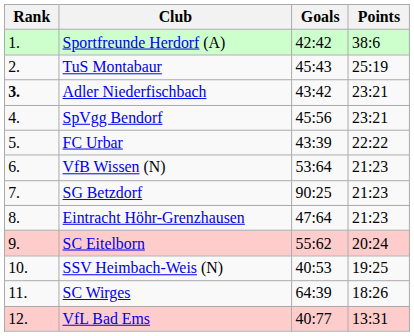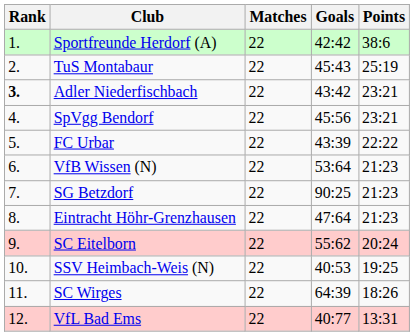 <table class="wikitable" style="width:410px;">
 <tr>
 <th>Rank</th>
 <th>Club</th>
+<th>Matches</th>
 <th>Goals</th>
 <th>Points</th>
 </tr>
 <tr bgcolor="ccffcc">
 <td>1.</td>
 <td><a href='#'>Sportfreunde Herdorf</a> (A)</td>
+<td>22</td>
 <td>42:42</td>
 <td>38:6</td>
 </tr>
 <tr>
 <td>2.</td>
 <td><a href='#'>TuS Montabaur</a></td>
+<td>22</td>
 <td>45:43</td>
 <td>25:19</td>
 </tr>
 <tr>
 <td><strong>3.</strong></td>
 <td><a href='#'>Adler Niederfischbach</a></td>
+<td>22</td>
 <td>43:42</td>
 <td>23:21</td>
 </tr>
 <tr>
 <td>4.</td>
 <td><a href='#'>SpVgg Bendorf</a></td>
+<td>22</td>
 <td>45:56</td>
 <td>23:21</td>
 </tr>
 <tr>
 <td>5.</td>
 <td><a href='#'>FC Urbar</a></td>
+<td>22</td>
 <td>43:39</td>
 <td>22:22</td>
 </tr>
 <tr>
 <td>6.</td>
 <td><a href='#'>VfB Wissen</a> (N)</td>
+<td>22</td>
 <td>53:64</td>
 <td>21:23</td>
 </tr>
 <tr>
 <td>7.</td>
 <td><a href='#'>SG Betzdorf</a></td>
+<td>22</td>
 <td>90:25</td>
 <td>21:23</td>
 </tr>
 <tr>
 <td>8.</td>
 <td><a href='#'>Eintracht Höhr-Grenzhausen</a></td>
+<td>22</td>
 <td>47:64</td>
 <td>21:23</td>
 </tr>
 <tr bgcolor="#ffcccc">
 <td>9.</td>
 <td><a href='#'>SC Eitelborn</a></td>
+<td>22</td>
 <td>55:62</td>
 <td>20:24</td>
 </tr>
 <tr>
 <td>10.</td>
 <td><a href='#'>SSV Heimbach-Weis</a> (N)</td>
+<td>22</td>
 <td>40:53</td>
 <td>19:25</td>
 </tr>
 <tr>
 <td>11.</td>
 <td><a href='#'>SC Wirges</a></td>
+<td>22</td>
 <td>64:39</td>
 <td>18:26</td>
 </tr>
 <tr bgcolor="#ffcccc">
 <td>12.</td>
 <td><a href='#'>VfL Bad Ems</a></td>
+<td>22</td>
 <td>40:77</td>
 <td>13:31</td>
 </tr>
 </table>
